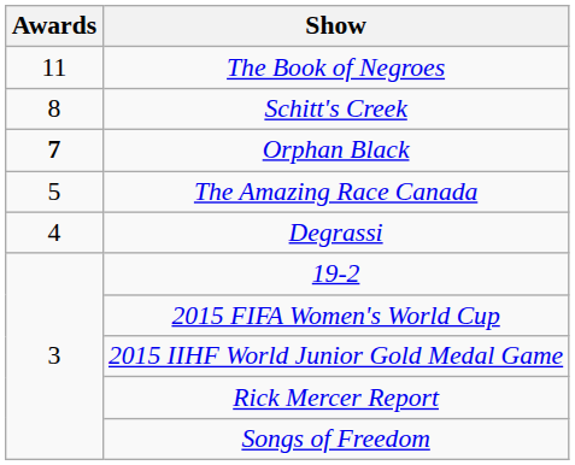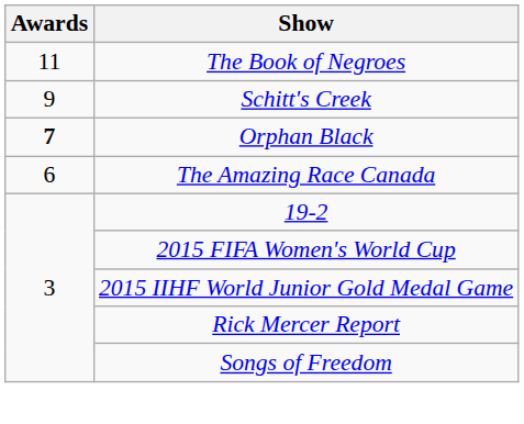 <table class="wikitable" style="text-align: center">
 <tr>
 <th scope="col">Awards</th>
 <th scope="col">Show</th>
 </tr>
 <tr>
 <td>11</td>
 <td><em><a href='#'>The Book of Negroes</a></em></td>
 </tr>
 <tr>
-<td>8</td>
+<td>9</td>
 <td><em><a href='#'>Schitt's Creek</a></em></td>
 </tr>
 <tr>
 <td><strong>7</strong></td>
 <td><em><a href='#'>Orphan Black</a></em></td>
 </tr>
 <tr>
-<td>5</td>
+<td>6</td>
 <td><em><a href='#'>The Amazing Race Canada</a></em></td>
-</tr>
-<tr>
-<td>4</td>
-<td><em><a href='#'>Degrassi</a></em></td>
 </tr>
 <tr>
 <td rowspan=5 style="text-align:center;">3</td>
 <td><em><a href='#'>19-2</a></em></td>
 </tr>
 <tr>
 <td><em><a href='#'>2015 FIFA Women's World Cup</a></em></td>
 </tr>
 <tr>
 <td><em><a href='#'>2015 IIHF World Junior Gold Medal Game</a></em></td>
 </tr>
 <tr>
 <td><em><a href='#'>Rick Mercer Report</a></em></td>
 </tr>
 <tr>
 <td><em><a href='#'>Songs of Freedom</a></em></td>
 </tr>
 </table>
